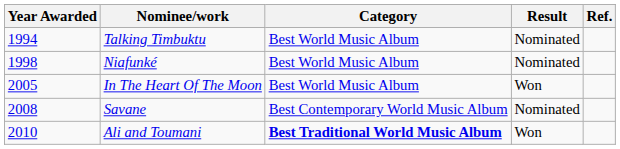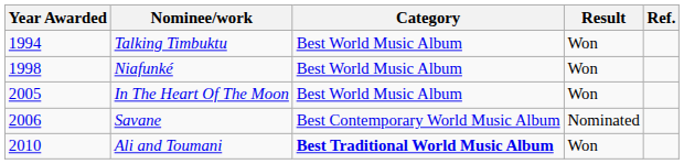 <table class="wikitable">
 <tr>
 <th>Year Awarded</th>
 <th>Nominee/work</th>
 <th>Category</th>
 <th>Result</th>
 <th>Ref.</th>
 </tr>
 <tr>
 <td><a href='#'>1994</a></td>
 <td><em><a href='#'>Talking Timbuktu</a></em></td>
 <td><a href='#'>Best World Music Album</a></td>
-<td>Nominated</td>
+<td>Won</td>
 <td></td>
 </tr>
 <tr>
 <td><a href='#'>1998</a></td>
 <td><a href='#'><em>Niafunké</em></a></td>
 <td><a href='#'>Best World Music Album</a></td>
-<td>Nominated</td>
+<td>Won</td>
 <td></td>
 </tr>
 <tr>
 <td><a href='#'>2005</a></td>
 <td><em><a href='#'>In The Heart Of The Moon</a></em></td>
 <td><a href='#'>Best World Music Album</a></td>
 <td>Won</td>
 <td></td>
 </tr>
 <tr>
-<td><a href='#'>2008</a></td>
+<td><a href='#'>2006</a></td>
 <td><a href='#'><em>Savane</em></a></td>
 <td><a href='#'>Best Contemporary World Music Album</a></td>
 <td>Nominated</td>
 <td></td>
 </tr>
 <tr>
 <td><a href='#'>2010</a></td>
 <td><em><a href='#'>Ali and Toumani</a></em></td>
 <td><strong><a href='#'>Best Traditional World Music Album</a></strong></td>
 <td>Won</td>
 <td></td>
 </tr>
 </table>
